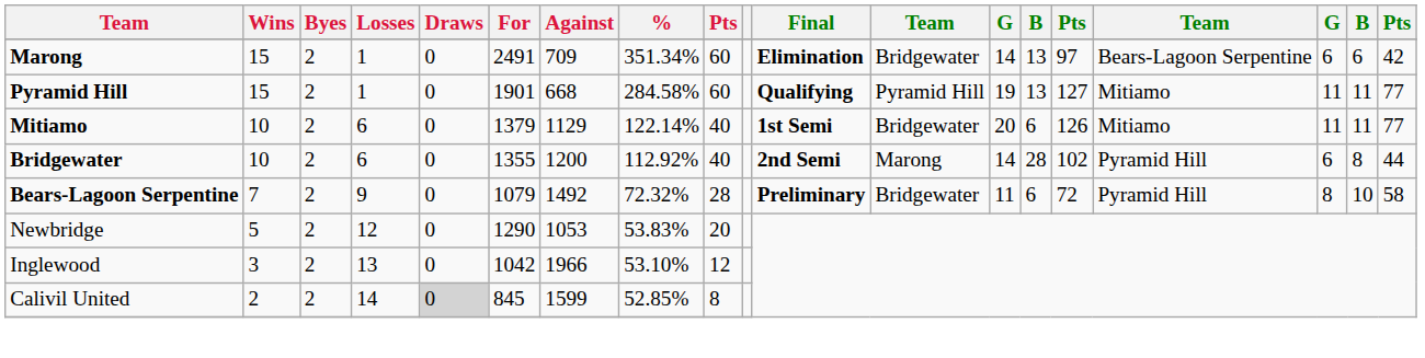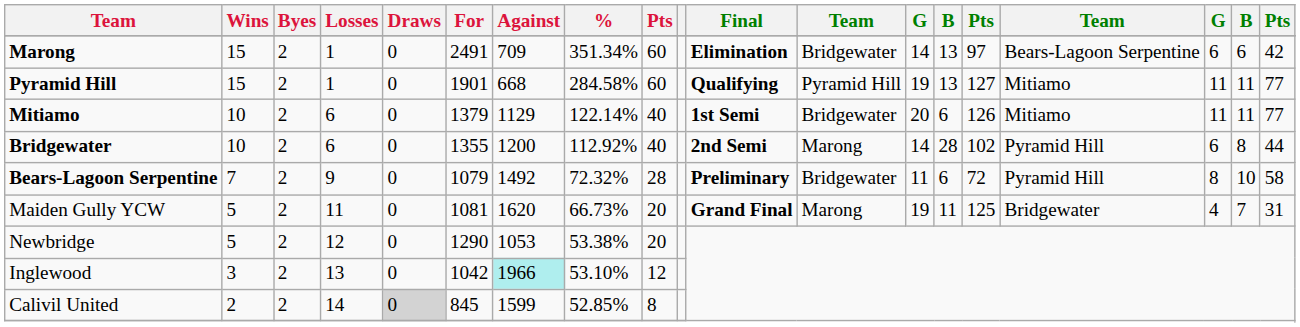 <table style="font-size: 85%; text-align: left;" class="wikitable">
 <tr>
 <th style="color:crimson">Team</th>
 <th style="color:crimson">Wins</th>
 <th style="color:crimson">Byes</th>
 <th style="color:crimson">Losses</th>
 <th style="color:crimson">Draws</th>
 <th style="color:crimson">For</th>
 <th style="color:crimson">Against</th>
 <th style="color:crimson">%</th>
 <th style="color:crimson">Pts</th>
 <th></th>
 <th style="color:green">Final</th>
 <th style="color:green">Team</th>
 <th style="color:green">G</th>
 <th style="color:green">B</th>
 <th style="color:green">Pts</th>
 <th style="color:green">Team</th>
 <th style="color:green">G</th>
 <th style="color:green">B</th>
 <th style="color:green">Pts</th>
 </tr>
 <tr>
 </tr>
 <tr>
 </tr>
 <tr>
 <td><strong>	Marong	</strong></td>
 <td>15</td>
 <td>2</td>
 <td>1</td>
 <td>0</td>
 <td>2491</td>
 <td>709</td>
 <td>351.34%</td>
 <td>60</td>
 <td></td>
 <td><strong>Elimination</strong></td>
 <td>Bridgewater</td>
 <td>14</td>
 <td>13</td>
 <td>97</td>
 <td>Bears-Lagoon Serpentine</td>
 <td>6</td>
 <td>6</td>
 <td>42</td>
 </tr>
 <tr>
 <td><strong>	Pyramid Hill	</strong></td>
 <td>15</td>
 <td>2</td>
 <td>1</td>
 <td>0</td>
 <td>1901</td>
 <td>668</td>
 <td>284.58%</td>
 <td>60</td>
 <td></td>
 <td><strong>Qualifying</strong></td>
 <td>Pyramid Hill</td>
 <td>19</td>
 <td>13</td>
 <td>127</td>
 <td>Mitiamo</td>
 <td>11</td>
 <td>11</td>
 <td>77</td>
 </tr>
 <tr>
 <td><strong>	Mitiamo	</strong></td>
 <td>10</td>
 <td>2</td>
 <td>6</td>
 <td>0</td>
 <td>1379</td>
 <td>1129</td>
 <td>122.14%</td>
 <td>40</td>
 <td></td>
 <td><strong>1st Semi</strong></td>
 <td>Bridgewater</td>
 <td>20</td>
 <td>6</td>
 <td>126</td>
 <td>Mitiamo</td>
 <td>11</td>
 <td>11</td>
 <td>77</td>
 </tr>
 <tr>
 <td><strong>	Bridgewater	</strong></td>
 <td>10</td>
 <td>2</td>
 <td>6</td>
 <td>0</td>
 <td>1355</td>
 <td>1200</td>
 <td>112.92%</td>
 <td>40</td>
 <td></td>
 <td><strong>2nd Semi</strong></td>
 <td>Marong</td>
 <td>14</td>
 <td>28</td>
 <td>102</td>
 <td>Pyramid Hill</td>
 <td>6</td>
 <td>8</td>
 <td>44</td>
 </tr>
 <tr>
 <td><strong>	Bears-Lagoon Serpentine	</strong></td>
 <td>7</td>
 <td>2</td>
 <td>9</td>
 <td>0</td>
 <td>1079</td>
 <td>1492</td>
 <td>72.32%</td>
 <td>28</td>
 <td></td>
 <td><strong>Preliminary</strong></td>
 <td>Bridgewater</td>
 <td>11</td>
 <td>6</td>
 <td>72</td>
 <td>Pyramid Hill</td>
 <td>8</td>
 <td>10</td>
 <td>58</td>
 </tr>
 <tr>
+<td>Maiden Gully YCW</td>
+<td>5</td>
+<td>2</td>
+<td>11</td>
+<td>0</td>
+<td>1081</td>
+<td>1620</td>
+<td>66.73%</td>
+<td>20</td>
+<td></td>
+<td><strong>Grand Final</strong></td>
+<td>Marong</td>
+<td>19</td>
+<td>11</td>
+<td>125</td>
+<td>Bridgewater</td>
+<td>4</td>
+<td>7</td>
+<td>31</td>
+</tr>
+<tr>
 <td>Newbridge</td>
 <td>5</td>
 <td>2</td>
 <td>12</td>
 <td>0</td>
 <td>1290</td>
 <td>1053</td>
-<td>53.83%</td>
+<td>53.38%</td>
 <td>20</td>
 <td></td>
 </tr>
 <tr>
 <td>Inglewood</td>
 <td>3</td>
 <td>2</td>
 <td>13</td>
 <td>0</td>
 <td>1042</td>
-<td>1966</td>
+<td style="background: paleturquoise;">1966</td>
 <td>53.10%</td>
 <td>12</td>
 <td></td>
 </tr>
 <tr>
 <td>Calivil United</td>
 <td>2</td>
 <td>2</td>
 <td>14</td>
 <td style="background: lightgrey;">0</td>
 <td>845</td>
 <td>1599</td>
 <td>52.85%</td>
 <td>8</td>
 <td></td>
 </tr>
 <tr>
 </tr>
 </table>
